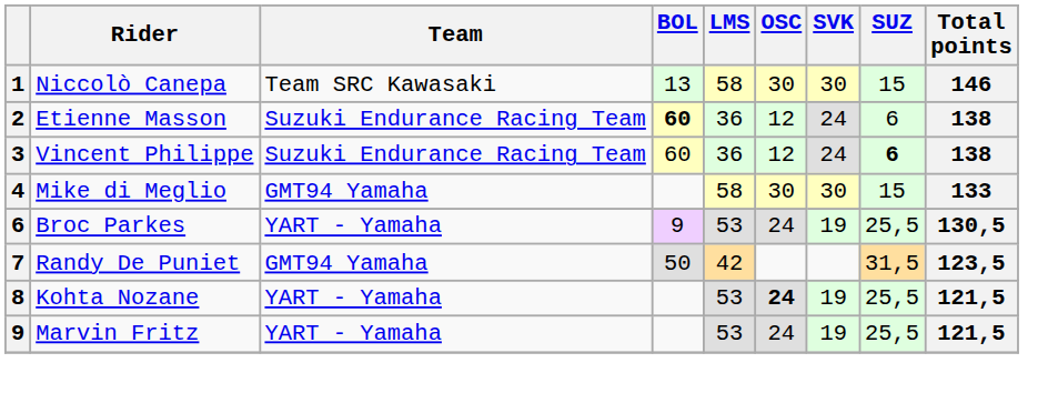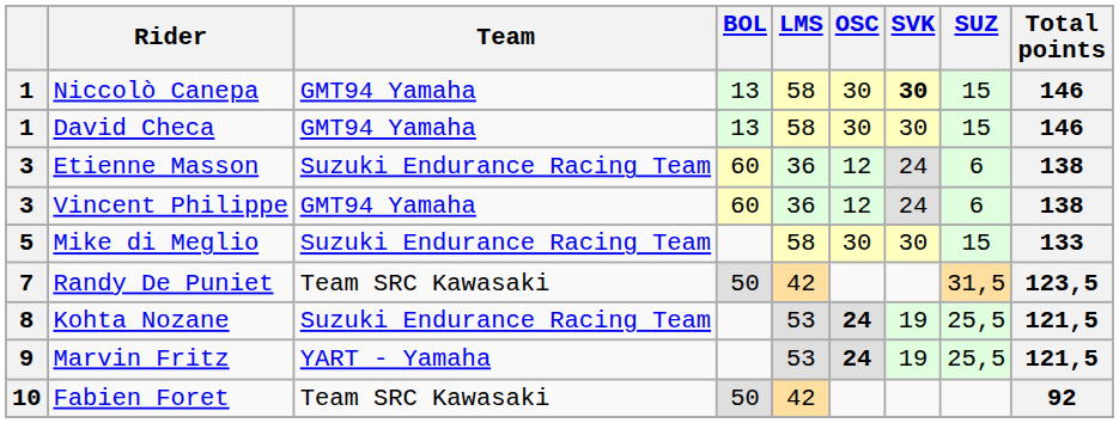 <table class="wikitable" style="font-size: 85%; text-align:center;">
 <tr valign="top">
 <th valign=middle></th>
 <th valign=middle>Rider</th>
 <th valign=middle>Team</th>
 <th><a href='#'>BOL</a><br></th>
 <th><a href='#'>LMS</a><br></th>
 <th><a href='#'>OSC</a><br></th>
 <th><a href='#'>SVK</a><br></th>
 <th><a href='#'>SUZ</a><br></th>
 <th valign=middle>Total<br>points</th>
 </tr>
 <tr>
 <th>1</th>
 <td align=left> <a href='#'>Niccolò Canepa</a></td>
-<td align=left> Team SRC Kawasaki</td>
+<td align=left> <a href='#'>GMT94 Yamaha</a></td>
+<td style="background:#dfffdf;">13</td>
+<td style="background:#ffffbf;">58</td>
+<td style="background:#ffffbf;">30</td>
+<td style="background:#ffffbf;"><strong>30</strong></td>
+<td style="background:#dfffdf;">15</td>
+<th>146</th>
+</tr>
+<tr>
+<th>1</th>
+<td align=left> <a href='#'>David Checa</a></td>
+<td align=left> <a href='#'>GMT94 Yamaha</a></td>
 <td style="background:#dfffdf;">13</td>
 <td style="background:#ffffbf;">58</td>
 <td style="background:#ffffbf;">30</td>
 <td style="background:#ffffbf;">30</td>
 <td style="background:#dfffdf;">15</td>
 <th>146</th>
 </tr>
 <tr>
-<th>2</th>
+<th>3</th>
 <td align=left> <a href='#'>Etienne Masson</a></td>
 <td align=left> <a href='#'>Suzuki Endurance Racing Team</a></td>
-<td style="background:#FFFFBF;"><strong>60</strong></td>
+<td style="background:#FFFFBF;">60</td>
 <td style="background:#dfffdf;">36</td>
 <td style="background:#dfffdf;">12</td>
 <td style="background:#dfdfdf;">24</td>
 <td style="background:#dfffdf;">6</td>
 <th>138</th>
 </tr>
 <tr>
 <th>3</th>
 <td align=left> <a href='#'>Vincent Philippe</a></td>
-<td align=left> <a href='#'>Suzuki Endurance Racing Team</a></td>
+<td align=left> <a href='#'>GMT94 Yamaha</a></td>
 <td style="background:#FFFFBF;">60</td>
 <td style="background:#dfffdf;">36</td>
 <td style="background:#dfffdf;">12</td>
 <td style="background:#dfdfdf;">24</td>
-<td style="background:#dfffdf;"><strong>6</strong></td>
+<td style="background:#dfffdf;">6</td>
 <th>138</th>
 </tr>
 <tr>
-<th>4</th>
+<th>5</th>
 <td align=left> <a href='#'>Mike di Meglio</a></td>
-<td align=left> <a href='#'>GMT94 Yamaha</a></td>
+<td align=left> <a href='#'>Suzuki Endurance Racing Team</a></td>
 <td></td>
 <td style="background:#ffffbf;">58</td>
 <td style="background:#ffffbf;">30</td>
 <td style="background:#ffffbf;">30</td>
 <td style="background:#dfffdf;">15</td>
 <th>133</th>
 </tr>
 <tr>
-<th>6</th>
-<td align=left> <a href='#'>Broc Parkes</a></td>
-<td align=left> <a href='#'>YART - Yamaha</a></td>
-<td style="background:#efcfff;">9</td>
-<td style="background:#dfdfdf;">53</td>
-<td style="background:#dfdfdf;">24</td>
-<td style="background:#dfffdf;">19</td>
-<td style="background:#dfffdf;">25,5</td>
-<th>130,5</th>
-</tr>
-<tr>
 <th>7</th>
 <td align=left> <a href='#'>Randy De Puniet</a></td>
-<td align=left> <a href='#'>GMT94 Yamaha</a></td>
+<td align=left> Team SRC Kawasaki</td>
 <td style="background:#dfdfdf;">50</td>
 <td style="background:#ffdf9f;">42</td>
 <td></td>
 <td></td>
 <td style="background:#ffdf9f;">31,5</td>
 <th>123,5</th>
 </tr>
 <tr>
 <th>8</th>
 <td align=left> <a href='#'>Kohta Nozane</a></td>
-<td align=left> <a href='#'>YART - Yamaha</a></td>
+<td align=left> <a href='#'>Suzuki Endurance Racing Team</a></td>
 <td></td>
 <td style="background:#dfdfdf;">53</td>
 <td style="background:#dfdfdf;"><strong>24</strong></td>
 <td style="background:#dfffdf;">19</td>
 <td style="background:#dfffdf;">25,5</td>
 <th>121,5</th>
 </tr>
 <tr>
 <th>9</th>
 <td align=left> <a href='#'>Marvin Fritz</a></td>
 <td align=left> <a href='#'>YART - Yamaha</a></td>
 <td></td>
 <td style="background:#dfdfdf;">53</td>
-<td style="background:#dfdfdf;">24</td>
+<td style="background:#dfdfdf;"><strong>24</strong></td>
 <td style="background:#dfffdf;">19</td>
 <td style="background:#dfffdf;">25,5</td>
 <th>121,5</th>
 </tr>
 <tr>
+<th>10</th>
+<td align=left> <a href='#'>Fabien Foret</a></td>
+<td align=left> Team SRC Kawasaki</td>
+<td style="background:#dfdfdf;">50</td>
+<td style="background:#ffdf9f;">42</td>
+<td></td>
+<td></td>
+<td></td>
+<th>92</th>
+</tr>
+<tr>
 </tr>
 </table>
